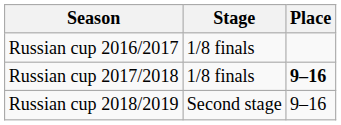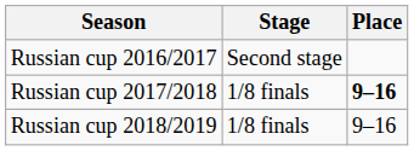 <table class="wikitable">
 <tr>
 <th>Season</th>
 <th>Stage</th>
 <th>Place</th>
 </tr>
 <tr>
 <td>Russian cup 2016/2017</td>
-<td>1/8 finals</td>
+<td>Second stage</td>
 <td></td>
 </tr>
 <tr>
 <td>Russian cup 2017/2018</td>
 <td>1/8 finals</td>
 <td><strong>9–16</strong></td>
 </tr>
 <tr>
 <td>Russian cup 2018/2019</td>
-<td>Second stage</td>
+<td>1/8 finals</td>
 <td>9–16</td>
 </tr>
 </table>
